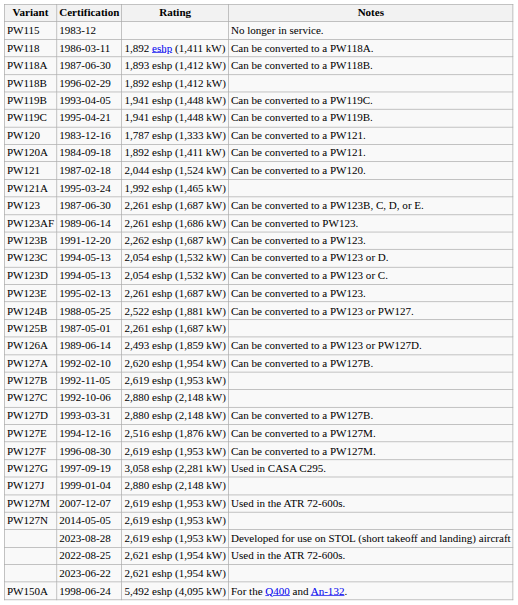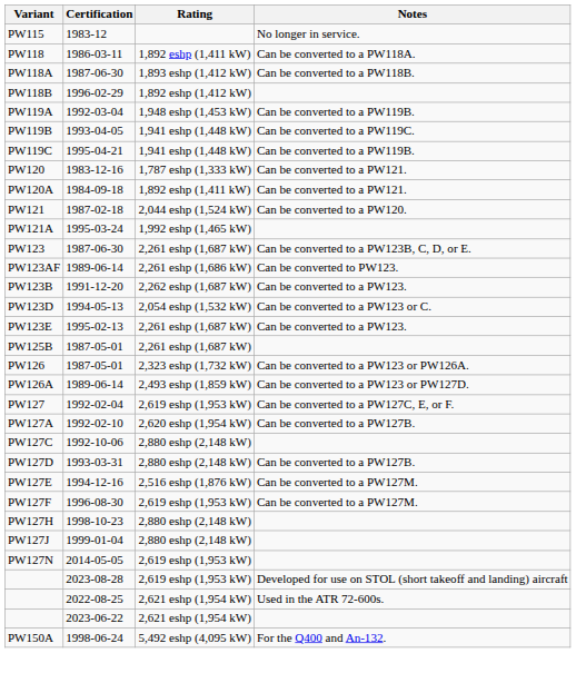 <table class="wikitable sortable">
 <tr>
 <th>Variant</th>
 <th>Certification</th>
 <th>Rating</th>
 <th>Notes</th>
 </tr>
 <tr>
 <td>PW115</td>
 <td>1983-12</td>
 <td></td>
 <td>No longer in service.</td>
 </tr>
 <tr>
 <td>PW118</td>
 <td>1986-03-11</td>
 <td>1,892 <a href='#'>eshp</a> (1,411 kW)</td>
 <td>Can be converted to a PW118A.</td>
 </tr>
 <tr>
 <td>PW118A</td>
 <td>1987-06-30</td>
 <td>1,893 eshp (1,412 kW)</td>
 <td>Can be converted to a PW118B.</td>
 </tr>
 <tr>
 <td>PW118B</td>
 <td>1996-02-29</td>
 <td>1,892 eshp (1,412 kW)</td>
 <td></td>
+</tr>
+<tr>
+<td>PW119A</td>
+<td>1992-03-04</td>
+<td>1,948 eshp (1,453 kW)</td>
+<td>Can be converted to a PW119B.</td>
 </tr>
 <tr>
 <td>PW119B</td>
 <td>1993-04-05</td>
 <td>1,941 eshp (1,448 kW)</td>
 <td>Can be converted to a PW119C.</td>
 </tr>
 <tr>
 <td>PW119C</td>
 <td>1995-04-21</td>
 <td>1,941 eshp (1,448 kW)</td>
 <td>Can be converted to a PW119B.</td>
 </tr>
 <tr>
 <td>PW120</td>
 <td>1983-12-16</td>
 <td>1,787 eshp (1,333 kW)</td>
 <td>Can be converted to a PW121.</td>
 </tr>
 <tr>
 <td>PW120A</td>
 <td>1984-09-18</td>
 <td>1,892 eshp (1,411 kW)</td>
 <td>Can be converted to a PW121.</td>
 </tr>
 <tr>
 <td>PW121</td>
 <td>1987-02-18</td>
 <td>2,044 eshp (1,524 kW)</td>
 <td>Can be converted to a PW120.</td>
 </tr>
 <tr>
 <td>PW121A</td>
 <td>1995-03-24</td>
 <td>1,992 eshp (1,465 kW)</td>
 <td></td>
 </tr>
 <tr>
 <td>PW123</td>
 <td>1987-06-30</td>
 <td>2,261 eshp (1,687 kW)</td>
 <td>Can be converted to a PW123B, C, D, or E.</td>
 </tr>
 <tr>
 <td>PW123AF</td>
 <td>1989-06-14</td>
 <td>2,261 eshp (1,686 kW)</td>
 <td>Can be converted to PW123.</td>
 </tr>
 <tr>
 <td>PW123B</td>
 <td>1991-12-20</td>
 <td>2,262 eshp (1,687 kW)</td>
 <td>Can be converted to a PW123.</td>
 </tr>
 <tr>
-<td>PW123C</td>
-<td>1994-05-13</td>
-<td>2,054 eshp (1,532 kW)</td>
-<td>Can be converted to a PW123 or D.</td>
-</tr>
-<tr>
 <td>PW123D</td>
 <td>1994-05-13</td>
 <td>2,054 eshp (1,532 kW)</td>
 <td>Can be converted to a PW123 or C.</td>
 </tr>
 <tr>
 <td>PW123E</td>
 <td>1995-02-13</td>
 <td>2,261 eshp (1,687 kW)</td>
 <td>Can be converted to a PW123.</td>
 </tr>
 <tr>
-<td>PW124B</td>
-<td>1988-05-25</td>
-<td>2,522 eshp (1,881 kW)</td>
-<td>Can be converted to a PW123 or PW127.</td>
-</tr>
-<tr>
 <td>PW125B</td>
 <td>1987-05-01</td>
 <td>2,261 eshp (1,687 kW)</td>
 <td></td>
+</tr>
+<tr>
+<td>PW126</td>
+<td>1987-05-01</td>
+<td>2,323 eshp (1,732 kW)</td>
+<td>Can be converted to a PW123 or PW126A.</td>
 </tr>
 <tr>
 <td>PW126A</td>
 <td>1989-06-14</td>
 <td>2,493 eshp (1,859 kW)</td>
 <td>Can be converted to a PW123 or PW127D.</td>
 </tr>
 <tr>
+<td>PW127</td>
+<td>1992-02-04</td>
+<td>2,619 eshp (1,953 kW)</td>
+<td>Can be converted to a PW127C, E, or F.</td>
+</tr>
+<tr>
 <td>PW127A</td>
 <td>1992-02-10</td>
 <td>2,620 eshp (1,954 kW)</td>
 <td>Can be converted to a PW127B.</td>
-</tr>
-<tr>
-<td>PW127B</td>
-<td>1992-11-05</td>
-<td>2,619 eshp (1,953 kW)</td>
-<td></td>
 </tr>
 <tr>
 <td>PW127C</td>
 <td>1992-10-06</td>
 <td>2,880 eshp (2,148 kW)</td>
 <td></td>
 </tr>
 <tr>
 <td>PW127D</td>
 <td>1993-03-31</td>
 <td>2,880 eshp (2,148 kW)</td>
 <td>Can be converted to a PW127B.</td>
 </tr>
 <tr>
 <td>PW127E</td>
 <td>1994-12-16</td>
 <td>2,516 eshp (1,876 kW)</td>
 <td>Can be converted to a PW127M.</td>
 </tr>
 <tr>
 <td>PW127F</td>
 <td>1996-08-30</td>
 <td>2,619 eshp (1,953 kW)</td>
 <td>Can be converted to a PW127M.</td>
 </tr>
 <tr>
-<td>PW127G</td>
-<td>1997-09-19</td>
-<td>3,058 eshp (2,281 kW)</td>
-<td>Used in CASA C295.</td>
+<td>PW127H</td>
+<td>1998-10-23</td>
+<td>2,880 eshp (2,148 kW)</td>
+<td></td>
 </tr>
 <tr>
 <td>PW127J</td>
 <td>1999-01-04</td>
 <td>2,880 eshp (2,148 kW)</td>
 <td></td>
-</tr>
-<tr>
-<td>PW127M</td>
-<td>2007-12-07</td>
-<td>2,619 eshp (1,953 kW)</td>
-<td>Used in the ATR 72-600s.</td>
 </tr>
 <tr>
 <td>PW127N</td>
 <td>2014-05-05</td>
 <td>2,619 eshp (1,953 kW)</td>
 <td></td>
 </tr>
 <tr>
 <td></td>
 <td>2023-08-28</td>
 <td>2,619 eshp (1,953 kW)</td>
 <td>Developed for use on STOL (short takeoff and landing) aircraft</td>
 </tr>
 <tr>
 <td></td>
 <td>2022-08-25</td>
 <td>2,621 eshp (1,954 kW)</td>
 <td>Used in the ATR 72-600s.</td>
 </tr>
 <tr>
 <td></td>
 <td>2023-06-22</td>
 <td>2,621 eshp (1,954 kW)</td>
 <td></td>
 </tr>
 <tr>
 <td>PW150A</td>
 <td>1998-06-24</td>
 <td>5,492 eshp (4,095 kW)</td>
 <td>For the <a href='#'>Q400</a> and <a href='#'>An-132</a>.</td>
 </tr>
 </table>
